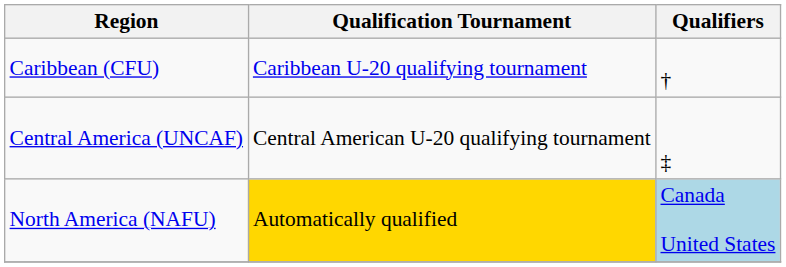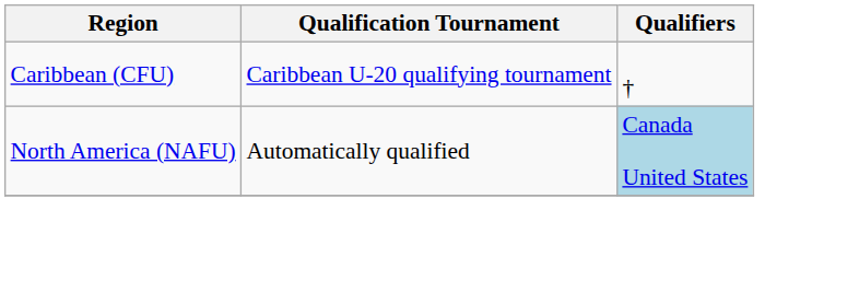 <table class=wikitable>
 <tr>
 <th>Region</th>
 <th>Qualification Tournament</th>
 <th>Qualifiers</th>
 </tr>
 <tr>
 <td><a href='#'>Caribbean (CFU)</a></td>
 <td><a href='#'>Caribbean U-20 qualifying tournament</a></td>
 <td><br>†</td>
 </tr>
 <tr>
-<td><a href='#'>Central America (UNCAF)</a></td>
-<td>Central American U-20 qualifying tournament</td>
-<td><br><br>‡</td>
-</tr>
-<tr>
 <td><a href='#'>North America (NAFU)</a></td>
-<td style="background: gold;">Automatically qualified</td>
+<td>Automatically qualified</td>
 <td style="background: lightblue;"> <a href='#'>Canada</a><br><br> <a href='#'>United States</a></td>
 </tr>
 <tr>
 </tr>
 </table>
